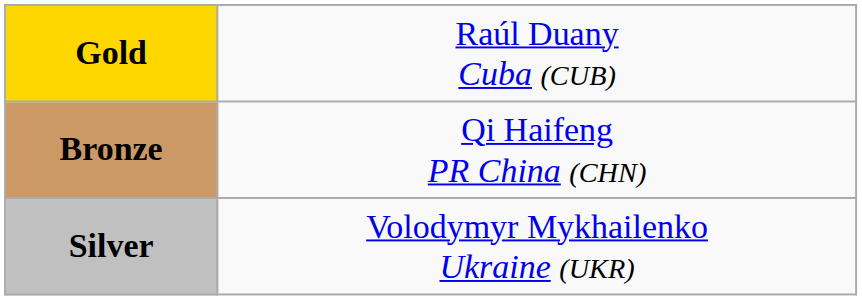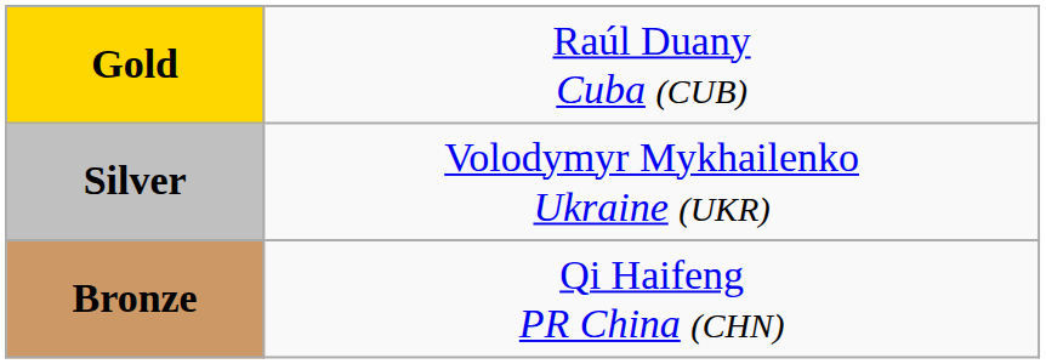 <table class="wikitable" style=" text-align:center; font-size:110%;" width="35%">
 <tr>
 <td bgcolor="gold"><strong>Gold</strong></td>
 <td> <a href='#'>Raúl Duany</a><br><em><a href='#'>Cuba</a> <small>(CUB)</small></em></td>
 </tr>
 <tr>
+<td bgcolor="silver"><strong>Silver</strong></td>
+<td> <a href='#'>Volodymyr Mykhailenko</a><br><em><a href='#'>Ukraine</a> <small>(UKR)</small></em></td>
+</tr>
+<tr>
 <td bgcolor="CC9966"><strong>Bronze</strong></td>
 <td> <a href='#'>Qi Haifeng</a><br><em><a href='#'>PR China</a> <small>(CHN)</small></em></td>
 </tr>
-<tr>
-<td bgcolor="silver"><strong>Silver</strong></td>
-<td> <a href='#'>Volodymyr Mykhailenko</a><br><em><a href='#'>Ukraine</a> <small>(UKR)</small></em></td>
-</tr>
 </table>
